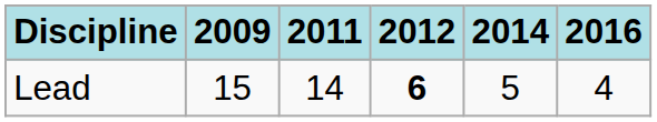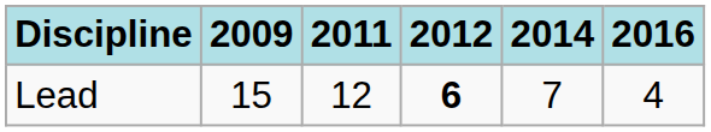 <table class="wikitable" style="text-align: center;">
 <tr>
 <th style="background: #b0e0e6;">Discipline</th>
 <th style="background: #b0e0e6;">2009</th>
 <th style="background: #b0e0e6;">2011</th>
 <th style="background: #b0e0e6;">2012</th>
 <th style="background: #b0e0e6;">2014</th>
 <th style="background: #b0e0e6;">2016</th>
 </tr>
 <tr>
 <td align="left">Lead</td>
 <td>15</td>
-<td>14</td>
+<td>12</td>
 <td><strong>6</strong></td>
-<td>5</td>
+<td>7</td>
 <td>4</td>
 </tr>
 </table>
